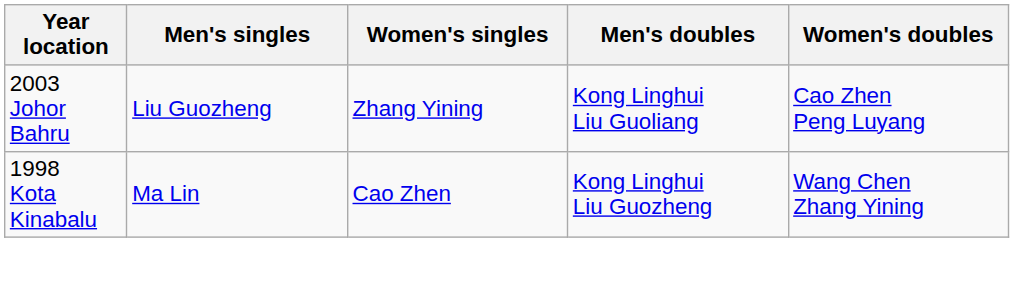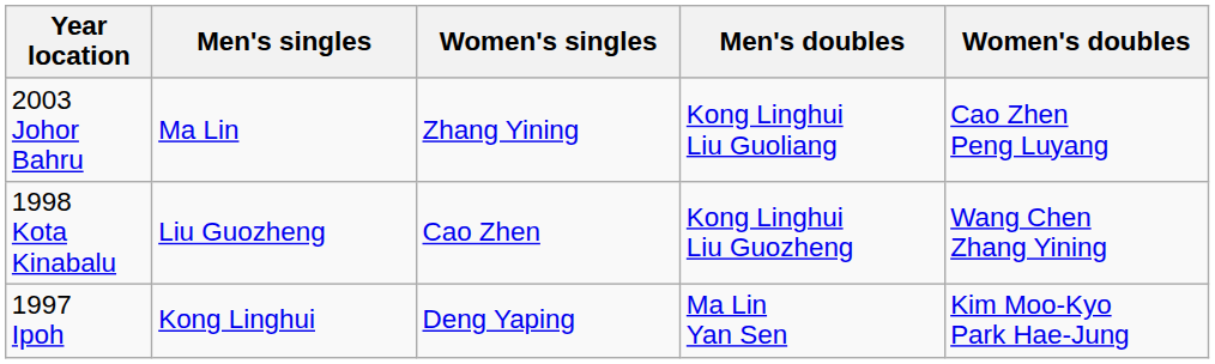 <table class="wikitable">
 <tr>
 <th width="80">Year <br> location</th>
 <th style="width:150px;">Men's singles</th>
 <th style="width:150px;">Women's singles</th>
 <th style="width:150px;">Men's doubles</th>
 <th style="width:150px;">Women's doubles</th>
 </tr>
 <tr>
 <td>2003<br> <a href='#'>Johor Bahru</a></td>
-<td> <a href='#'>Liu Guozheng</a></td>
+<td> <a href='#'>Ma Lin</a></td>
 <td> <a href='#'>Zhang Yining</a></td>
 <td> <a href='#'>Kong Linghui</a> <br>  <a href='#'>Liu Guoliang</a></td>
 <td> <a href='#'>Cao Zhen</a> <br>  <a href='#'>Peng Luyang</a></td>
 </tr>
 <tr>
 <td>1998<br> <a href='#'>Kota Kinabalu</a></td>
-<td> <a href='#'>Ma Lin</a></td>
+<td> <a href='#'>Liu Guozheng</a></td>
 <td> <a href='#'>Cao Zhen</a></td>
 <td> <a href='#'>Kong Linghui</a> <br>  <a href='#'>Liu Guozheng</a></td>
 <td> <a href='#'>Wang Chen</a> <br>  <a href='#'>Zhang Yining</a></td>
 </tr>
+<tr>
+<td>1997<br> <a href='#'>Ipoh</a></td>
+<td> <a href='#'>Kong Linghui</a></td>
+<td> <a href='#'>Deng Yaping</a></td>
+<td> <a href='#'>Ma Lin</a> <br>  <a href='#'>Yan Sen</a></td>
+<td> <a href='#'>Kim Moo-Kyo</a> <br>  <a href='#'>Park Hae-Jung</a></td>
+</tr>
 </table>
